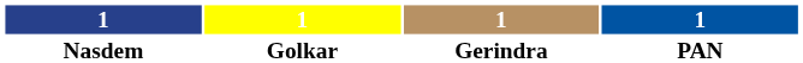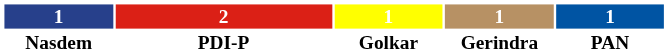 <table style="width:88%; text-align:center;">
 <tr style="color:white;">
 <td style="background:#27408B; width:16.7%;"><strong>1</strong></td>
+<td style="background:#DB2016; width:33.3%;"><strong>2</strong></td>
 <td style="background:#FFFF00; width:16.7%;"><strong>1</strong></td>
 <td style="background:#B79164; width:16.7%;"><strong>1</strong></td>
 <td style="background:#0054A3; width:16.7%;"><strong>1</strong></td>
 </tr>
 <tr>
 <td><span><strong>Nasdem</strong></span></td>
+<td><span><strong>PDI-P</strong></span></td>
 <td><span><strong>Golkar</strong></span></td>
 <td><span><strong>Gerindra</strong></span></td>
 <td><span><strong>PAN</strong></span></td>
 </tr>
 </table>
